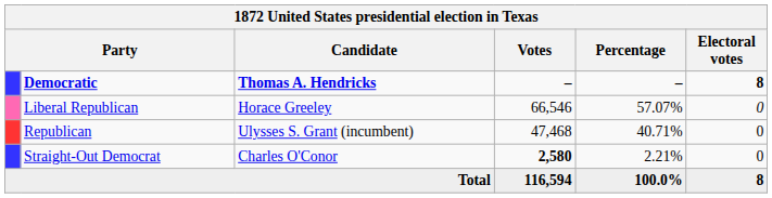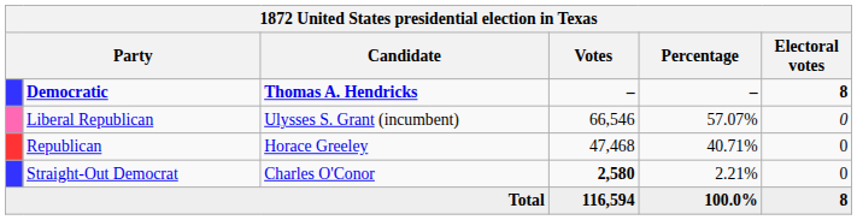 <table class="wikitable" style="font-size: 95%;">
 <tr>
 <th colspan="6">1872 United States presidential election in Texas</th>
 </tr>
 <tr>
 <th colspan="2" style="width: 15em">Party</th>
 <th style="width: 17em">Candidate</th>
 <th style="width: 5em">Votes</th>
 <th style="width: 7em">Percentage</th>
 <th style="width: 5em">Electoral votes</th>
 </tr>
 <tr>
 <th style="background:#3333FF; width:3px;"></th>
 <td style="width: 130px"><strong><a href='#'>Democratic</a></strong></td>
 <td><strong><a href='#'>Thomas A. Hendricks</a></strong></td>
 <td style="text-align:right;"><strong>–</strong></td>
 <td style="text-align:right;"><strong>–</strong></td>
 <td style="text-align:right;"><strong>8</strong></td>
 </tr>
 <tr>
 <th style="background:#FF69B4; width:3px;"></th>
 <td style="width: 130px"><a href='#'>Liberal Republican</a></td>
-<td><a href='#'>Horace Greeley</a></td>
+<td><a href='#'>Ulysses S. Grant</a> (incumbent)</td>
 <td style="text-align:right;">66,546</td>
 <td style="text-align:right;">57.07%</td>
 <td style="text-align:right;"><em>0</em></td>
 </tr>
 <tr>
 <th style="background:#FF3333; width:3px;"></th>
 <td style="width: 130px"><a href='#'>Republican</a></td>
-<td><a href='#'>Ulysses S. Grant</a> (incumbent)</td>
+<td><a href='#'>Horace Greeley</a></td>
 <td style="text-align:right;">47,468</td>
 <td style="text-align:right;">40.71%</td>
 <td style="text-align:right;">0</td>
 </tr>
 <tr>
 <th style="background:#3333FF; width:3px;"></th>
 <td style="width: 130px"><a href='#'>Straight-Out Democrat</a></td>
 <td><a href='#'>Charles O'Conor</a></td>
 <td style="text-align:right;"><strong>2,580</strong></td>
 <td style="text-align:right;">2.21%</td>
 <td style="text-align:right;">0</td>
 </tr>
 <tr style="background:#eee; text-align:right;">
 <td colspan="3"><strong>Total</strong></td>
 <td><strong>116,594</strong></td>
 <td><strong>100.0%</strong></td>
 <td><strong>8</strong></td>
 </tr>
 </table>
